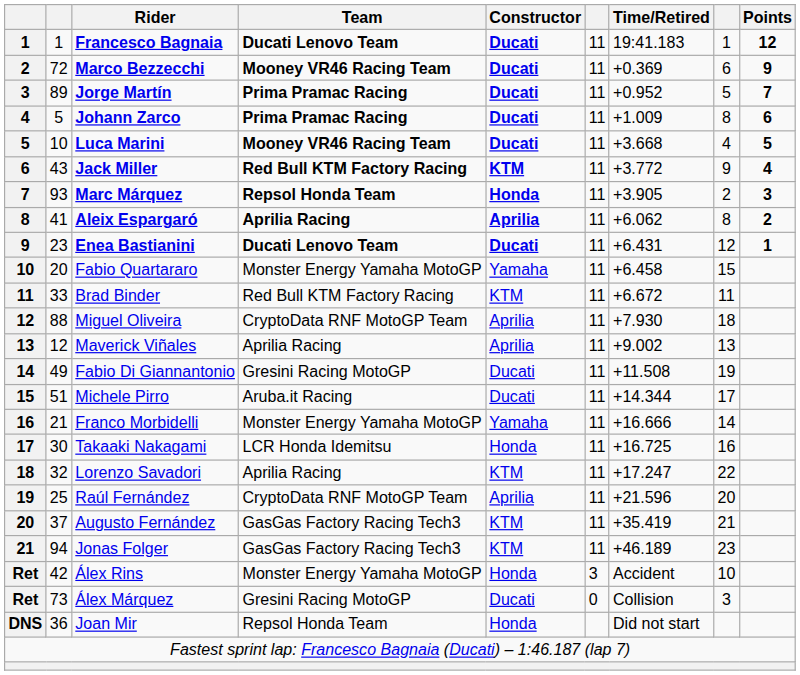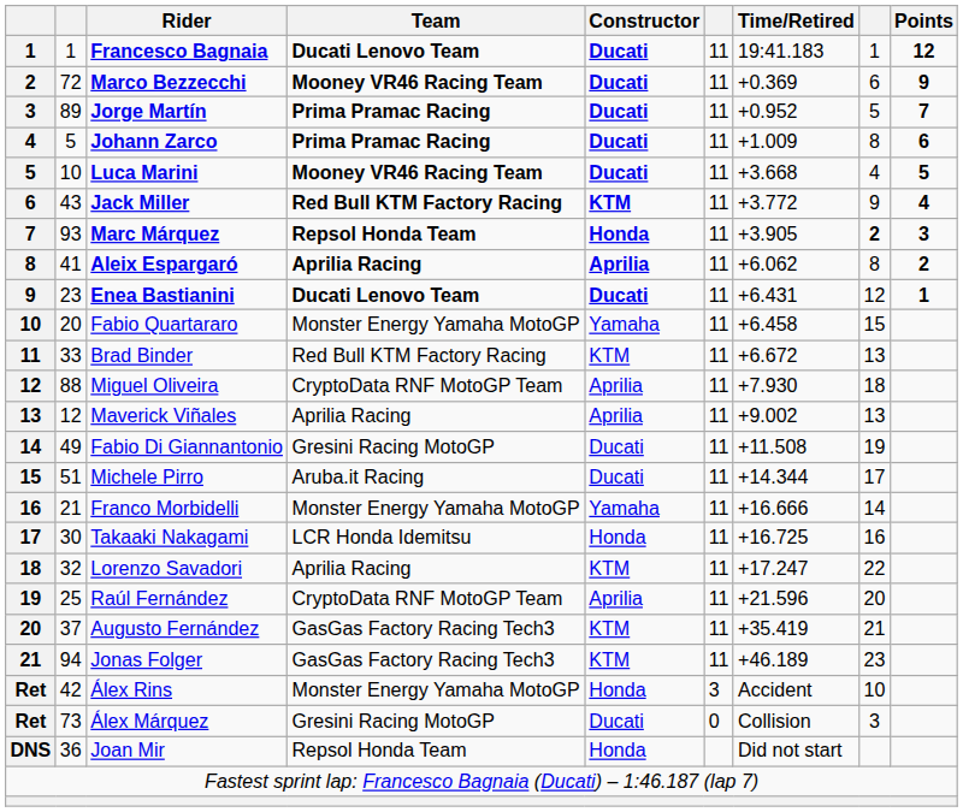 <table class="wikitable sortable" style="font-size: 85%;">
 <tr>
 <th scope="col"></th>
 <th scope="col"></th>
 <th scope="col">Rider</th>
 <th scope="col">Team</th>
 <th scope="col">Constructor</th>
 <th scope="col" class="unsortable"></th>
 <th scope="col" class="unsortable">Time/Retired</th>
 <th scope="col"></th>
 <th scope="col">Points</th>
 </tr>
 <tr>
 <th scope="row">1</th>
 <td align="center">1</td>
 <td data-sort-value="bag"> <strong><a href='#'>Francesco Bagnaia</a></strong></td>
 <td><strong>Ducati Lenovo Team</strong></td>
 <td><strong><a href='#'>Ducati</a></strong></td>
 <td>11</td>
 <td>19:41.183</td>
 <td align="center">1</td>
 <td align="center"><strong>12</strong></td>
 </tr>
 <tr>
 <th scope="row">2</th>
 <td align="center">72</td>
 <td data-sort-value="bez"> <strong><a href='#'>Marco Bezzecchi</a></strong></td>
 <td><strong>Mooney VR46 Racing Team</strong></td>
 <td><strong><a href='#'>Ducati</a></strong></td>
 <td>11</td>
 <td>+0.369</td>
 <td align="center">6</td>
 <td align="center"><strong>9</strong></td>
 </tr>
 <tr>
 <th scope="row">3</th>
 <td align="center">89</td>
 <td data-sort-value="mart"> <strong><a href='#'>Jorge Martín</a></strong></td>
 <td><strong>Prima Pramac Racing</strong></td>
 <td><strong><a href='#'>Ducati</a></strong></td>
 <td>11</td>
 <td>+0.952</td>
 <td align="center">5</td>
 <td align="center"><strong>7</strong></td>
 </tr>
 <tr>
 <th scope="row">4</th>
 <td align="center">5</td>
 <td data-sort-value="zar"> <strong><a href='#'>Johann Zarco</a></strong></td>
 <td><strong>Prima Pramac Racing</strong></td>
 <td><strong><a href='#'>Ducati</a></strong></td>
 <td>11</td>
 <td>+1.009</td>
 <td align="center">8</td>
 <td align="center"><strong>6</strong></td>
 </tr>
 <tr>
 <th scope="row">5</th>
 <td align="center">10</td>
 <td data-sort-value="mari"> <strong><a href='#'>Luca Marini</a></strong></td>
 <td><strong>Mooney VR46 Racing Team</strong></td>
 <td><strong><a href='#'>Ducati</a></strong></td>
 <td>11</td>
 <td>+3.668</td>
 <td align="center">4</td>
 <td align="center"><strong>5</strong></td>
 </tr>
 <tr>
 <th scope="row">6</th>
 <td align="center">43</td>
 <td data-sort-value="mil"> <strong><a href='#'>Jack Miller</a></strong></td>
 <td><strong>Red Bull KTM Factory Racing</strong></td>
 <td><strong><a href='#'>KTM</a></strong></td>
 <td>11</td>
 <td>+3.772</td>
 <td align="center">9</td>
 <td align="center"><strong>4</strong></td>
 </tr>
 <tr>
 <th scope="row">7</th>
 <td align="center">93</td>
 <td data-sort-value="marqm"> <strong><a href='#'>Marc Márquez</a></strong></td>
 <td><strong>Repsol Honda Team</strong></td>
 <td><strong><a href='#'>Honda</a></strong></td>
 <td>11</td>
 <td>+3.905</td>
-<td align="center">2</td>
+<td align="center"><strong>2</strong></td>
 <td align="center"><strong>3</strong></td>
 </tr>
 <tr>
 <th scope="row">8</th>
 <td align="center">41</td>
 <td data-sort-value="espa"> <strong><a href='#'>Aleix Espargaró</a></strong></td>
 <td><strong>Aprilia Racing</strong></td>
 <td><strong><a href='#'>Aprilia</a></strong></td>
 <td>11</td>
 <td>+6.062</td>
 <td align="center">8</td>
 <td align="center"><strong>2</strong></td>
 </tr>
 <tr>
 <th scope="row">9</th>
 <td align="center">23</td>
 <td data-sort-value="bas"> <strong><a href='#'>Enea Bastianini</a></strong></td>
 <td><strong>Ducati Lenovo Team</strong></td>
 <td><strong><a href='#'>Ducati</a></strong></td>
 <td>11</td>
 <td>+6.431</td>
 <td align="center">12</td>
 <td align="center"><strong>1</strong></td>
 </tr>
 <tr>
 <th scope="row">10</th>
 <td align="center">20</td>
 <td data-sort-value="qua"> <a href='#'>Fabio Quartararo</a></td>
 <td>Monster Energy Yamaha MotoGP</td>
 <td><a href='#'>Yamaha</a></td>
 <td>11</td>
 <td>+6.458</td>
 <td align="center">15</td>
 <td></td>
 </tr>
 <tr>
 <th scope="row">11</th>
 <td align="center">33</td>
 <td data-sort-value="bin"> <a href='#'>Brad Binder</a></td>
 <td>Red Bull KTM Factory Racing</td>
 <td><a href='#'>KTM</a></td>
 <td>11</td>
 <td>+6.672</td>
-<td align="center">11</td>
+<td align="center">13</td>
 <td></td>
 </tr>
 <tr>
 <th scope="row">12</th>
 <td align="center">88</td>
 <td data-sort-value="oli"> <a href='#'>Miguel Oliveira</a></td>
 <td>CryptoData RNF MotoGP Team</td>
 <td><a href='#'>Aprilia</a></td>
 <td>11</td>
 <td>+7.930</td>
 <td align="center">18</td>
 <td></td>
 </tr>
 <tr>
 <th scope="row">13</th>
 <td align="center">12</td>
 <td data-sort-value="vin"> <a href='#'>Maverick Viñales</a></td>
 <td>Aprilia Racing</td>
 <td><a href='#'>Aprilia</a></td>
 <td>11</td>
 <td>+9.002</td>
 <td align="center">13</td>
 <td></td>
 </tr>
 <tr>
 <th scope="row">14</th>
 <td align="center">49</td>
 <td data-sort-value="dig"> <a href='#'>Fabio Di Giannantonio</a></td>
 <td>Gresini Racing MotoGP</td>
 <td><a href='#'>Ducati</a></td>
 <td>11</td>
 <td>+11.508</td>
 <td align="center">19</td>
 <td></td>
 </tr>
 <tr>
 <th scope="row">15</th>
 <td align="center">51</td>
 <td data-sort-value="pir"> <a href='#'>Michele Pirro</a></td>
 <td>Aruba.it Racing</td>
 <td><a href='#'>Ducati</a></td>
 <td>11</td>
 <td>+14.344</td>
 <td align="center">17</td>
 <td align="center"></td>
 </tr>
 <tr>
 <th scope="row">16</th>
 <td align="center">21</td>
 <td data-sort-value="mor"> <a href='#'>Franco Morbidelli</a></td>
 <td>Monster Energy Yamaha MotoGP</td>
 <td><a href='#'>Yamaha</a></td>
 <td>11</td>
 <td>+16.666</td>
 <td align="center">14</td>
 <td></td>
 </tr>
 <tr>
 <th scope="row">17</th>
 <td align="center">30</td>
 <td data-sort-value="nak"> <a href='#'>Takaaki Nakagami</a></td>
 <td>LCR Honda Idemitsu</td>
 <td><a href='#'>Honda</a></td>
 <td>11</td>
 <td>+16.725</td>
 <td align="center">16</td>
 <td></td>
 </tr>
 <tr>
 <th scope="row">18</th>
 <td align="center">32</td>
 <td data-sort-value="sav"> <a href='#'>Lorenzo Savadori</a></td>
 <td>Aprilia Racing</td>
 <td><a href='#'>KTM</a></td>
 <td>11</td>
 <td>+17.247</td>
 <td align="center">22</td>
 <td></td>
 </tr>
 <tr>
 <th scope="row">19</th>
 <td align="center">25</td>
 <td data-sort-value="ferr"> <a href='#'>Raúl Fernández</a></td>
 <td>CryptoData RNF MotoGP Team</td>
 <td><a href='#'>Aprilia</a></td>
 <td>11</td>
 <td>+21.596</td>
 <td align="center">20</td>
 <td></td>
 </tr>
 <tr>
 <th scope="row">20</th>
 <td align="center">37</td>
 <td data-sort-value="fera"> <a href='#'>Augusto Fernández</a></td>
 <td>GasGas Factory Racing Tech3</td>
 <td><a href='#'>KTM</a></td>
 <td>11</td>
 <td>+35.419</td>
 <td align="center">21</td>
 <td align="center"></td>
 </tr>
 <tr>
 <th scope="row">21</th>
 <td align="center">94</td>
 <td data-sort-value="fol"> <a href='#'>Jonas Folger</a></td>
 <td>GasGas Factory Racing Tech3</td>
 <td><a href='#'>KTM</a></td>
 <td>11</td>
 <td>+46.189</td>
 <td align="center">23</td>
 <td align="center"></td>
 </tr>
 <tr>
 <th scope="row">Ret</th>
 <td align="center">42</td>
 <td data-sort-value="rin"> <a href='#'>Álex Rins</a></td>
 <td>Monster Energy Yamaha MotoGP</td>
 <td><a href='#'>Honda</a></td>
 <td>3</td>
 <td>Accident</td>
 <td align="center">10</td>
 <td></td>
 </tr>
 <tr>
 <th scope="row">Ret</th>
 <td align="center">73</td>
 <td data-sort-value="marqa"> <a href='#'>Álex Márquez</a></td>
 <td>Gresini Racing MotoGP</td>
 <td><a href='#'>Ducati</a></td>
 <td>0</td>
 <td>Collision</td>
 <td align="center">3</td>
 <td></td>
 </tr>
 <tr>
 <th scope="row">DNS</th>
 <td align="center">36</td>
 <td data-sort-value="mir"> <a href='#'>Joan Mir</a></td>
 <td>Repsol Honda Team</td>
 <td><a href='#'>Honda</a></td>
 <td></td>
 <td>Did not start</td>
 <td align="center"></td>
 <td align="center"></td>
 </tr>
 <tr class="sortbottom">
 <td colspan="9" style="text-align:center"><em>Fastest sprint lap:  <a href='#'>Francesco Bagnaia</a> (<a href='#'>Ducati</a>) – 1:46.187 (lap 7)</em></td>
 </tr>
 <tr class="sortbottom">
 <th colspan=9></th>
 </tr>
 </table>
